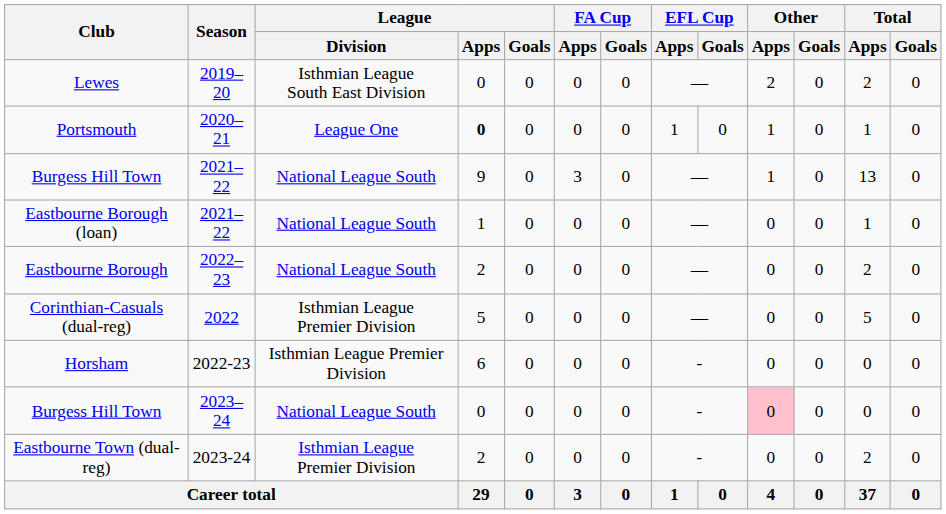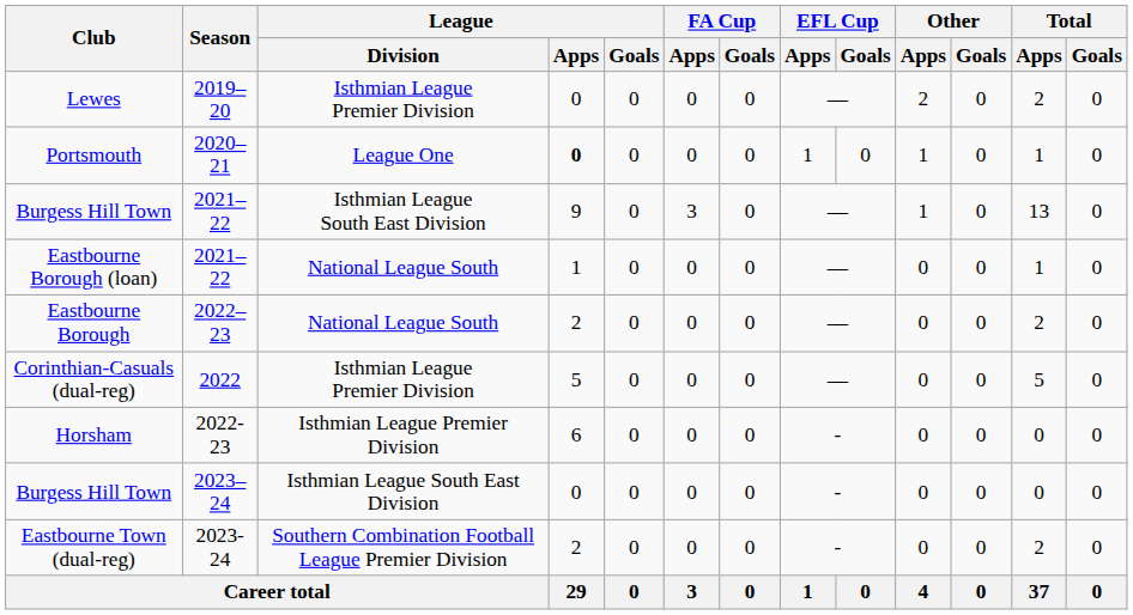 <table class=wikitable style="text-align: center">
 <tr>
 <th rowspan=2>Club</th>
 <th rowspan=2>Season</th>
 <th colspan=3>League</th>
 <th colspan=2><a href='#'>FA Cup</a></th>
 <th colspan=2><a href='#'>EFL Cup</a></th>
 <th colspan=2>Other</th>
 <th colspan=2>Total</th>
 </tr>
 <tr>
 <th>Division</th>
 <th>Apps</th>
 <th>Goals</th>
 <th>Apps</th>
 <th>Goals</th>
 <th>Apps</th>
 <th>Goals</th>
 <th>Apps</th>
 <th>Goals</th>
 <th>Apps</th>
 <th>Goals</th>
 </tr>
 <tr>
 <td><a href='#'>Lewes</a></td>
 <td><a href='#'>2019–20</a></td>
-<td>Isthmian League<br>South East Division</td>
+<td><a href='#'>Isthmian League</a><br>Premier Division</td>
 <td>0</td>
 <td>0</td>
 <td>0</td>
 <td>0</td>
 <td colspan=2>—</td>
 <td>2</td>
 <td>0</td>
 <td>2</td>
 <td>0</td>
 </tr>
 <tr>
 <td><a href='#'>Portsmouth</a></td>
 <td><a href='#'>2020–21</a></td>
 <td><a href='#'>League One</a></td>
 <td><strong>0</strong></td>
 <td>0</td>
 <td>0</td>
 <td>0</td>
 <td>1</td>
 <td>0</td>
 <td>1</td>
 <td>0</td>
 <td>1</td>
 <td>0</td>
 </tr>
 <tr>
 <td><a href='#'>Burgess Hill Town</a></td>
 <td><a href='#'>2021–22</a></td>
-<td><a href='#'>National League South</a></td>
+<td>Isthmian League<br>South East Division</td>
 <td>9</td>
 <td>0</td>
 <td>3</td>
 <td>0</td>
 <td colspan=2>—</td>
 <td>1</td>
 <td>0</td>
 <td>13</td>
 <td>0</td>
 </tr>
 <tr>
 <td><a href='#'>Eastbourne Borough</a> (loan)</td>
 <td><a href='#'>2021–22</a></td>
 <td><a href='#'>National League South</a></td>
 <td>1</td>
 <td>0</td>
 <td>0</td>
 <td>0</td>
 <td colspan=2>—</td>
 <td>0</td>
 <td>0</td>
 <td>1</td>
 <td>0</td>
 </tr>
 <tr>
 <td><a href='#'>Eastbourne Borough</a></td>
 <td><a href='#'>2022–23</a></td>
 <td><a href='#'>National League South</a></td>
 <td>2</td>
 <td>0</td>
 <td>0</td>
 <td>0</td>
 <td colspan=2>—</td>
 <td>0</td>
 <td>0</td>
 <td>2</td>
 <td>0</td>
 </tr>
 <tr>
 <td><a href='#'>Corinthian-Casuals</a> (dual-reg)</td>
 <td><a href='#'>2022</a></td>
 <td>Isthmian League<br>Premier Division</td>
 <td>5</td>
 <td>0</td>
 <td>0</td>
 <td>0</td>
 <td colspan=2>—</td>
 <td>0</td>
 <td>0</td>
 <td>5</td>
 <td>0</td>
 </tr>
 <tr>
 <td><a href='#'>Horsham</a></td>
 <td>2022-23</td>
 <td>Isthmian League Premier Division</td>
 <td>6</td>
 <td>0</td>
 <td>0</td>
 <td>0</td>
 <td colspan="2">-</td>
 <td>0</td>
 <td>0</td>
 <td>0</td>
 <td>0</td>
 </tr>
 <tr>
 <td><a href='#'>Burgess Hill Town</a></td>
 <td><a href='#'>2023–24</a></td>
-<td><a href='#'>National League South</a></td>
+<td>Isthmian League South East Division</td>
 <td>0</td>
 <td>0</td>
 <td>0</td>
 <td>0</td>
 <td colspan="2">-</td>
-<td style="background: pink;">0</td>
+<td>0</td>
 <td>0</td>
 <td>0</td>
 <td>0</td>
 </tr>
 <tr>
 <td><a href='#'>Eastbourne Town</a> (dual-reg)</td>
 <td>2023-24</td>
-<td><a href='#'>Isthmian League</a><br>Premier Division</td>
+<td><a href='#'>Southern Combination Football League</a> Premier Division</td>
 <td>2</td>
 <td>0</td>
 <td>0</td>
 <td>0</td>
 <td colspan="2">-</td>
 <td>0</td>
 <td>0</td>
 <td>2</td>
 <td>0</td>
 </tr>
 <tr>
 <th colspan=3>Career total</th>
 <th>29</th>
 <th>0</th>
 <th>3</th>
 <th>0</th>
 <th>1</th>
 <th>0</th>
 <th>4</th>
 <th>0</th>
 <th>37</th>
 <th>0</th>
 </tr>
 </table>
